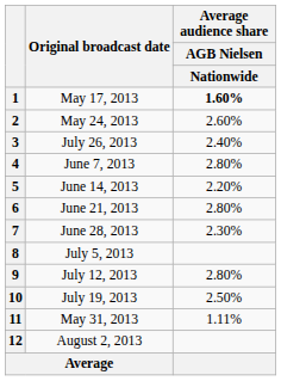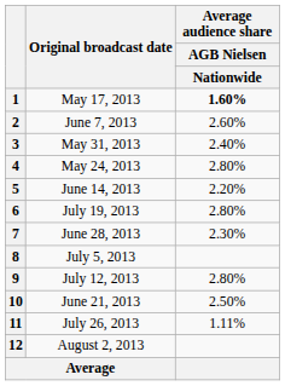 <table class="wikitable" style="text-align:center">
 <tr>
 <th rowspan="3"></th>
 <th rowspan="3">Original broadcast date</th>
 <th width="110">Average audience share</th>
 </tr>
 <tr>
 <th>AGB Nielsen</th>
 </tr>
 <tr>
 <th>Nationwide</th>
 </tr>
 <tr>
 <th>1</th>
 <td>May 17, 2013</td>
 <td><strong>1.60%</strong></td>
 </tr>
 <tr>
 <th>2</th>
-<td>May 24, 2013</td>
+<td>June 7, 2013</td>
 <td>2.60%</td>
 </tr>
 <tr>
 <th>3</th>
-<td>July 26, 2013</td>
+<td>May 31, 2013</td>
 <td>2.40%</td>
 </tr>
 <tr>
 <th>4</th>
-<td>June 7, 2013</td>
+<td>May 24, 2013</td>
 <td>2.80%</td>
 </tr>
 <tr>
 <th>5</th>
 <td>June 14, 2013</td>
 <td>2.20%</td>
 </tr>
 <tr>
 <th>6</th>
-<td>June 21, 2013</td>
+<td>July 19, 2013</td>
 <td>2.80%</td>
 </tr>
 <tr>
 <th>7</th>
 <td>June 28, 2013</td>
 <td>2.30%</td>
 </tr>
 <tr>
 <th>8</th>
 <td>July 5, 2013</td>
 <td></td>
 </tr>
 <tr>
 <th>9</th>
 <td>July 12, 2013</td>
 <td>2.80%</td>
 </tr>
 <tr>
 <th>10</th>
-<td>July 19, 2013</td>
+<td>June 21, 2013</td>
 <td>2.50%</td>
 </tr>
 <tr>
 <th>11</th>
-<td>May 31, 2013</td>
+<td>July 26, 2013</td>
 <td>1.11%</td>
 </tr>
 <tr>
 <th>12</th>
 <td>August 2, 2013</td>
 <td></td>
 </tr>
 <tr>
 <th colspan="2">Average</th>
 <th></th>
 </tr>
 </table>
